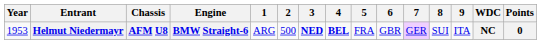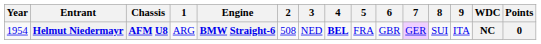 <table class="wikitable" style="text-align:center; font-size:90%">
 <tr>
 <th>Year</th>
 <th>Entrant</th>
 <th>Chassis</th>
+<th>1</th>
 <th>Engine</th>
-<th>1</th>
 <th>2</th>
 <th>3</th>
 <th>4</th>
 <th>5</th>
 <th>6</th>
 <th>7</th>
 <th>8</th>
 <th>9</th>
 <th>WDC</th>
 <th>Points</th>
 </tr>
 <tr>
-<td><a href='#'>1953</a></td>
+<td><a href='#'>1954</a></td>
 <th><a href='#'>Helmut Niedermayr</a></th>
 <th><a href='#'>AFM</a> <a href='#'>U8</a></th>
+<td><a href='#'>ARG</a></td>
 <th><a href='#'>BMW</a> <a href='#'>Straight-6</a></th>
-<td><a href='#'>ARG</a></td>
-<td><a href='#'>500</a></td>
-<td><strong><a href='#'>NED</a></strong></td>
+<td><a href='#'>508</a></td>
+<td><a href='#'>NED</a></td>
 <td><strong><a href='#'>BEL</a></strong></td>
 <td><a href='#'>FRA</a></td>
 <td><a href='#'>GBR</a></td>
 <td style="background:#EFCFFF;"><a href='#'>GER</a><br></td>
 <td><a href='#'>SUI</a></td>
 <td><a href='#'>ITA</a></td>
 <th>NC</th>
 <th>0</th>
 </tr>
 </table>
